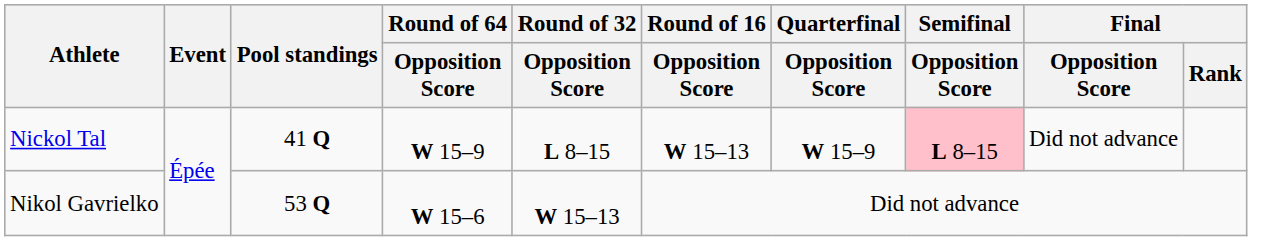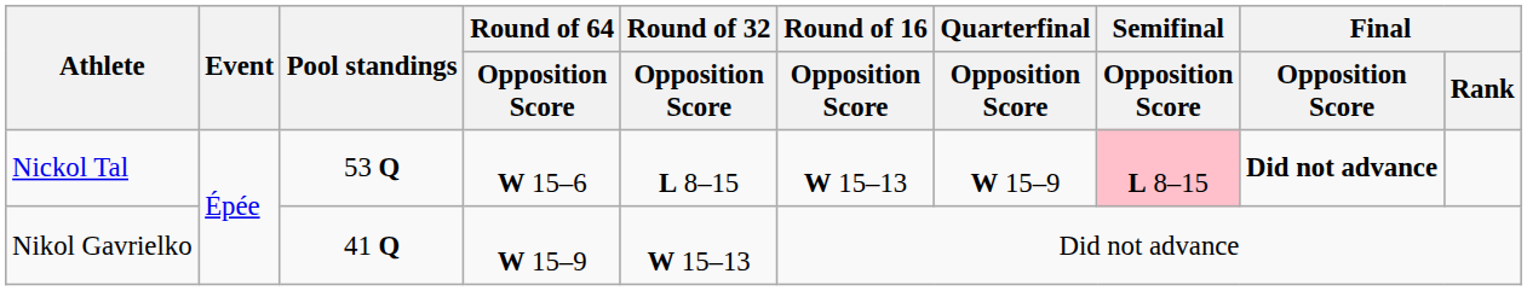 <table class="wikitable" style="font-size:90%">
 <tr>
 <th rowspan=2>Athlete</th>
 <th rowspan=2>Event</th>
 <th rowspan=2>Pool standings</th>
 <th>Round of 64</th>
 <th>Round of 32</th>
 <th>Round of 16</th>
 <th>Quarterfinal</th>
 <th>Semifinal</th>
 <th colspan=2>Final</th>
 </tr>
 <tr>
 <th>Opposition<br>Score</th>
 <th>Opposition<br>Score</th>
 <th>Opposition<br>Score</th>
 <th>Opposition<br>Score</th>
 <th>Opposition<br>Score</th>
 <th>Opposition<br>Score</th>
 <th>Rank</th>
 </tr>
 <tr align=center>
 <td align=left><a href='#'>Nickol Tal</a></td>
 <td align=left rowspan=2><a href='#'>Épée</a></td>
-<td>41 <strong>Q</strong></td>
-<td><br><strong>W</strong> 15–9</td>
+<td>53 <strong>Q</strong></td>
+<td><br><strong>W</strong> 15–6</td>
 <td><br><strong>L</strong> 8–15</td>
 <td><br><strong>W</strong> 15–13</td>
 <td><br><strong>W</strong> 15–9</td>
 <td style="background: pink;"><br><strong>L</strong> 8–15</td>
-<td>Did not advance</td>
+<td><strong>Did not advance</strong></td>
 <td></td>
 </tr>
 <tr align=center>
 <td align=left>Nikol Gavrielko</td>
-<td>53 <strong>Q</strong></td>
-<td><br><strong>W</strong> 15–6</td>
+<td>41 <strong>Q</strong></td>
+<td><br><strong>W</strong> 15–9</td>
 <td><br><strong>W</strong> 15–13</td>
 <td colspan=5>Did not advance</td>
 </tr>
 </table>
